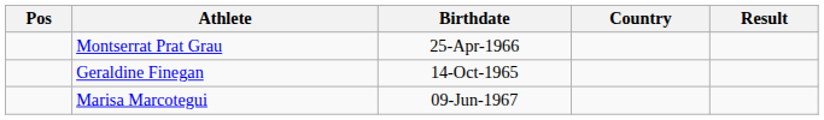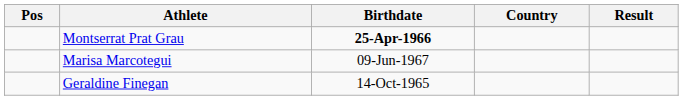 <table class="wikitable"  style="text-align:center; width:60%;">
 <tr>
 <th>Pos</th>
 <th>Athlete</th>
 <th>Birthdate</th>
 <th>Country</th>
 <th>Result</th>
 </tr>
 <tr>
 <td align=center></td>
 <td align=left><a href='#'>Montserrat Prat Grau</a></td>
-<td>25-Apr-1966</td>
+<td><strong>25-Apr-1966</strong></td>
+<td align=left></td>
+<td></td>
+</tr>
+<tr>
+<td align=center></td>
+<td align=left><a href='#'>Marisa Marcotegui</a></td>
+<td>09-Jun-1967</td>
 <td align=left></td>
 <td></td>
 </tr>
 <tr>
 <td align=center></td>
 <td align=left><a href='#'>Geraldine Finegan</a></td>
 <td>14-Oct-1965</td>
 <td align=left></td>
 <td></td>
 </tr>
-<tr>
-<td align=center></td>
-<td align=left><a href='#'>Marisa Marcotegui</a></td>
-<td>09-Jun-1967</td>
-<td align=left></td>
-<td></td>
-</tr>
 </table>
